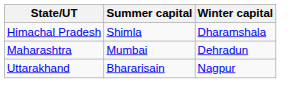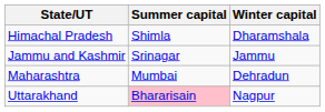 <table class="wikitable">
 <tr>
 <th>State/UT</th>
 <th>Summer capital</th>
 <th>Winter capital</th>
 </tr>
 <tr>
 <td><a href='#'>Himachal Pradesh</a></td>
 <td><a href='#'>Shimla</a></td>
 <td><a href='#'>Dharamshala</a></td>
 </tr>
 <tr>
+<td><a href='#'>Jammu and Kashmir</a></td>
+<td><a href='#'>Srinagar</a></td>
+<td><a href='#'>Jammu</a></td>
+</tr>
+<tr>
 <td><a href='#'>Maharashtra</a></td>
 <td><a href='#'>Mumbai</a></td>
 <td><a href='#'>Dehradun</a></td>
 </tr>
 <tr>
 <td><a href='#'>Uttarakhand</a></td>
-<td><a href='#'>Bhararisain</a></td>
+<td style="background: pink;"><a href='#'>Bhararisain</a></td>
 <td><a href='#'>Nagpur</a></td>
 </tr>
 </table>
